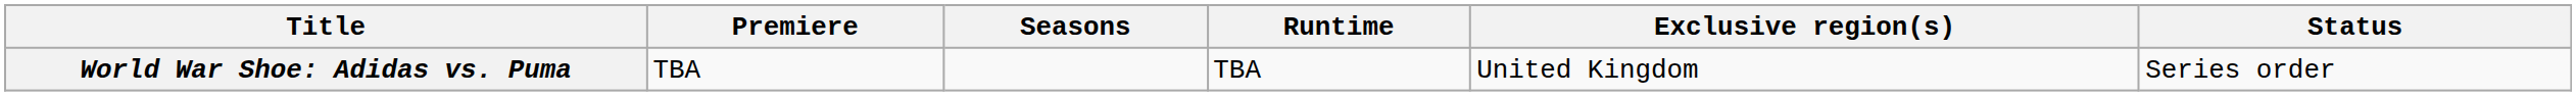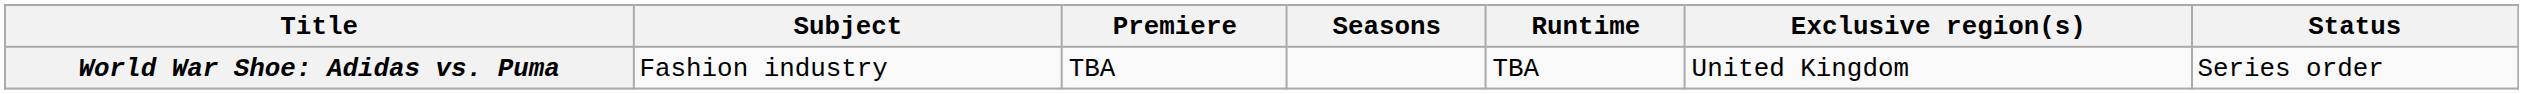 <table class="wikitable plainrowheaders sortable" style="width:100%;">
 <tr>
 <th style="width:25%;">Title</th>
+<th>Subject</th>
 <th>Premiere</th>
 <th>Seasons</th>
 <th>Runtime</th>
 <th>Exclusive region(s)</th>
 <th>Status</th>
 </tr>
 <tr>
 <th scope="row"><em>World War Shoe: Adidas vs. Puma</em></th>
+<td>Fashion industry</td>
 <td>TBA</td>
 <td></td>
 <td>TBA</td>
 <td>United Kingdom</td>
 <td>Series order</td>
 </tr>
 </table>
